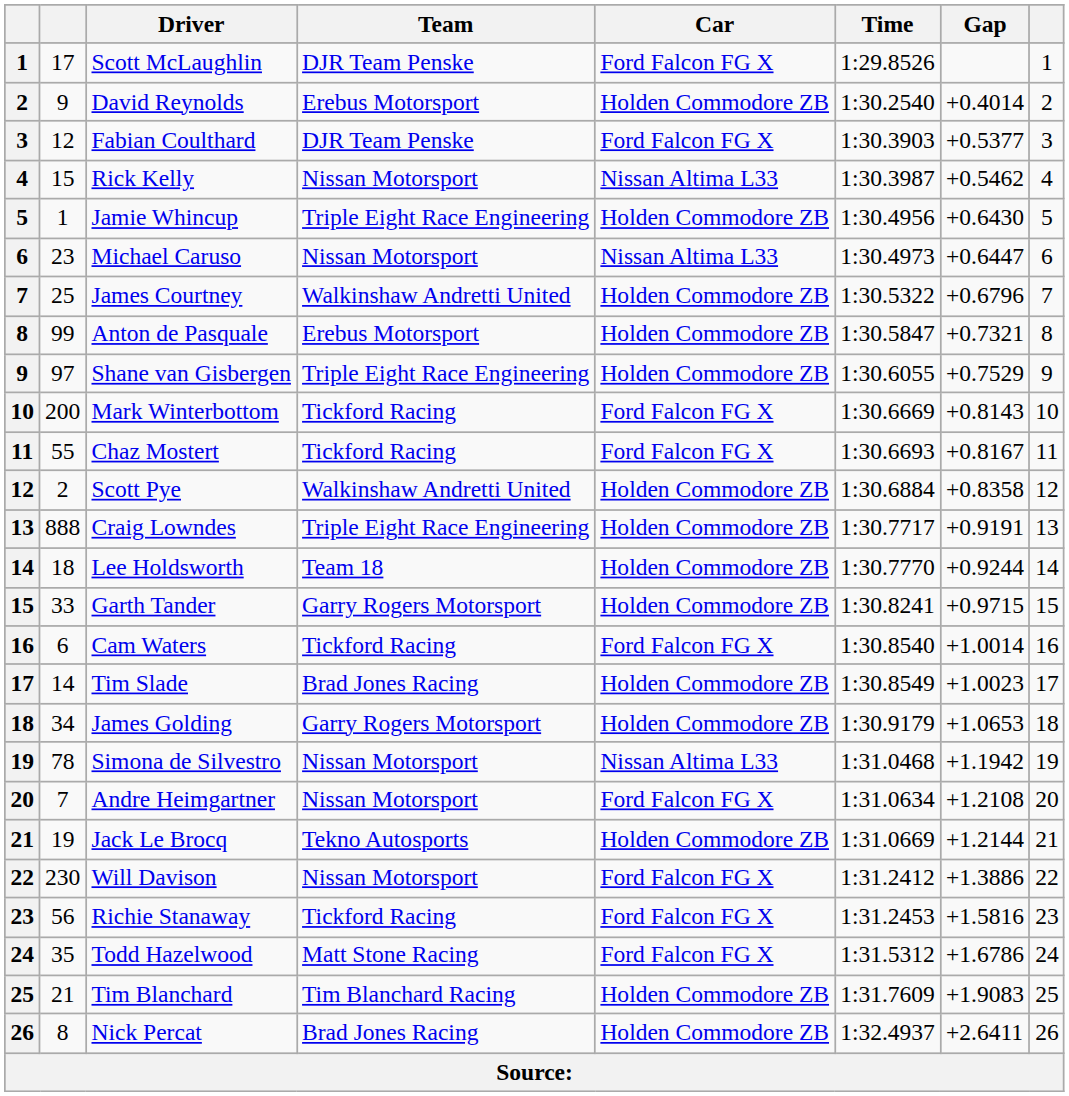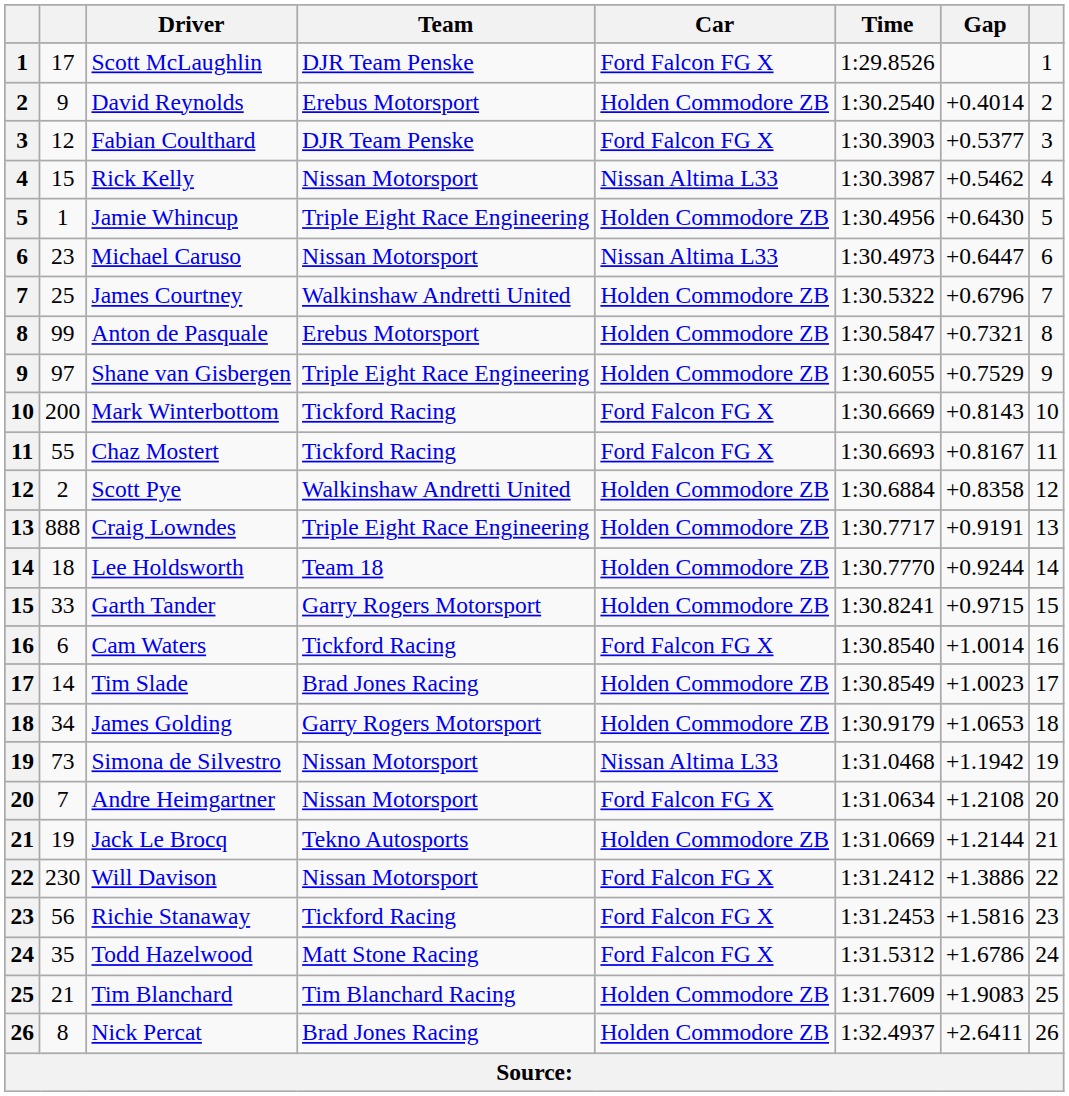 <table class="wikitable" style="font-size: 85%">
 <tr>
 <th></th>
 <th></th>
 <th>Driver</th>
 <th>Team</th>
 <th>Car</th>
 <th>Time</th>
 <th>Gap</th>
 <th></th>
 </tr>
 <tr>
 <th>1</th>
 <td align="center">17</td>
 <td> <a href='#'>Scott McLaughlin</a></td>
 <td><a href='#'>DJR Team Penske</a></td>
 <td><a href='#'>Ford Falcon FG X</a></td>
 <td>1:29.8526</td>
 <td></td>
 <td align="center">1</td>
 </tr>
 <tr>
 <th>2</th>
 <td align="center">9</td>
 <td> <a href='#'>David Reynolds</a></td>
 <td><a href='#'>Erebus Motorsport</a></td>
 <td><a href='#'>Holden Commodore ZB</a></td>
 <td>1:30.2540</td>
 <td>+0.4014</td>
 <td align="center">2</td>
 </tr>
 <tr>
 <th>3</th>
 <td align="center">12</td>
 <td> <a href='#'>Fabian Coulthard</a></td>
 <td><a href='#'>DJR Team Penske</a></td>
 <td><a href='#'>Ford Falcon FG X</a></td>
 <td>1:30.3903</td>
 <td>+0.5377</td>
 <td align="center">3</td>
 </tr>
 <tr>
 <th>4</th>
 <td align="center">15</td>
 <td> <a href='#'>Rick Kelly</a></td>
 <td><a href='#'>Nissan Motorsport</a></td>
 <td><a href='#'>Nissan Altima L33</a></td>
 <td>1:30.3987</td>
 <td>+0.5462</td>
 <td align="center">4</td>
 </tr>
 <tr>
 <th>5</th>
 <td align="center">1</td>
 <td> <a href='#'>Jamie Whincup</a></td>
 <td><a href='#'>Triple Eight Race Engineering</a></td>
 <td><a href='#'>Holden Commodore ZB</a></td>
 <td>1:30.4956</td>
 <td>+0.6430</td>
 <td align="center">5</td>
 </tr>
 <tr>
 <th>6</th>
 <td align="center">23</td>
 <td> <a href='#'>Michael Caruso</a></td>
 <td><a href='#'>Nissan Motorsport</a></td>
 <td><a href='#'>Nissan Altima L33</a></td>
 <td>1:30.4973</td>
 <td>+0.6447</td>
 <td align="center">6</td>
 </tr>
 <tr>
 <th>7</th>
 <td align="center">25</td>
 <td> <a href='#'>James Courtney</a></td>
 <td><a href='#'>Walkinshaw Andretti United</a></td>
 <td><a href='#'>Holden Commodore ZB</a></td>
 <td>1:30.5322</td>
 <td>+0.6796</td>
 <td align="center">7</td>
 </tr>
 <tr>
 <th>8</th>
 <td align="center">99</td>
 <td> <a href='#'>Anton de Pasquale</a></td>
 <td><a href='#'>Erebus Motorsport</a></td>
 <td><a href='#'>Holden Commodore ZB</a></td>
 <td>1:30.5847</td>
 <td>+0.7321</td>
 <td align="center">8</td>
 </tr>
 <tr>
 <th>9</th>
 <td align="center">97</td>
 <td> <a href='#'>Shane van Gisbergen</a></td>
 <td><a href='#'>Triple Eight Race Engineering</a></td>
 <td><a href='#'>Holden Commodore ZB</a></td>
 <td>1:30.6055</td>
 <td>+0.7529</td>
 <td align="center">9</td>
 </tr>
 <tr>
 <th>10</th>
 <td align="center">200</td>
 <td> <a href='#'>Mark Winterbottom</a></td>
 <td><a href='#'>Tickford Racing</a></td>
 <td><a href='#'>Ford Falcon FG X</a></td>
 <td>1:30.6669</td>
 <td>+0.8143</td>
 <td align="center">10</td>
 </tr>
 <tr>
 <th>11</th>
 <td align="center">55</td>
 <td> <a href='#'>Chaz Mostert</a></td>
 <td><a href='#'>Tickford Racing</a></td>
 <td><a href='#'>Ford Falcon FG X</a></td>
 <td>1:30.6693</td>
 <td>+0.8167</td>
 <td align="center">11</td>
 </tr>
 <tr>
 <th>12</th>
 <td align="center">2</td>
 <td> <a href='#'>Scott Pye</a></td>
 <td><a href='#'>Walkinshaw Andretti United</a></td>
 <td><a href='#'>Holden Commodore ZB</a></td>
 <td>1:30.6884</td>
 <td>+0.8358</td>
 <td align="center">12</td>
 </tr>
 <tr>
 <th>13</th>
 <td align="center">888</td>
 <td> <a href='#'>Craig Lowndes</a></td>
 <td><a href='#'>Triple Eight Race Engineering</a></td>
 <td><a href='#'>Holden Commodore ZB</a></td>
 <td>1:30.7717</td>
 <td>+0.9191</td>
 <td align="center">13</td>
 </tr>
 <tr>
 <th>14</th>
 <td align="center">18</td>
 <td> <a href='#'>Lee Holdsworth</a></td>
 <td><a href='#'>Team 18</a></td>
 <td><a href='#'>Holden Commodore ZB</a></td>
 <td>1:30.7770</td>
 <td>+0.9244</td>
 <td align="center">14</td>
 </tr>
 <tr>
 <th>15</th>
 <td align="center">33</td>
 <td> <a href='#'>Garth Tander</a></td>
 <td><a href='#'>Garry Rogers Motorsport</a></td>
 <td><a href='#'>Holden Commodore ZB</a></td>
 <td>1:30.8241</td>
 <td>+0.9715</td>
 <td align="center">15</td>
 </tr>
 <tr>
 <th>16</th>
 <td align="center">6</td>
 <td> <a href='#'>Cam Waters</a></td>
 <td><a href='#'>Tickford Racing</a></td>
 <td><a href='#'>Ford Falcon FG X</a></td>
 <td>1:30.8540</td>
 <td>+1.0014</td>
 <td align="center">16</td>
 </tr>
 <tr>
 <th>17</th>
 <td align="center">14</td>
 <td> <a href='#'>Tim Slade</a></td>
 <td><a href='#'>Brad Jones Racing</a></td>
 <td><a href='#'>Holden Commodore ZB</a></td>
 <td>1:30.8549</td>
 <td>+1.0023</td>
 <td align="center">17</td>
 </tr>
 <tr>
 <th>18</th>
 <td align="center">34</td>
 <td> <a href='#'>James Golding</a></td>
 <td><a href='#'>Garry Rogers Motorsport</a></td>
 <td><a href='#'>Holden Commodore ZB</a></td>
 <td>1:30.9179</td>
 <td>+1.0653</td>
 <td align="center">18</td>
 </tr>
 <tr>
 <th>19</th>
-<td align="center">78</td>
+<td align="center">73</td>
 <td> <a href='#'>Simona de Silvestro</a></td>
 <td><a href='#'>Nissan Motorsport</a></td>
 <td><a href='#'>Nissan Altima L33</a></td>
 <td>1:31.0468</td>
 <td>+1.1942</td>
 <td align="center">19</td>
 </tr>
 <tr>
 <th>20</th>
 <td align="center">7</td>
 <td> <a href='#'>Andre Heimgartner</a></td>
 <td><a href='#'>Nissan Motorsport</a></td>
 <td><a href='#'>Ford Falcon FG X</a></td>
 <td>1:31.0634</td>
 <td>+1.2108</td>
 <td align="center">20</td>
 </tr>
 <tr>
 <th>21</th>
 <td align="center">19</td>
 <td> <a href='#'>Jack Le Brocq</a></td>
 <td><a href='#'>Tekno Autosports</a></td>
 <td><a href='#'>Holden Commodore ZB</a></td>
 <td>1:31.0669</td>
 <td>+1.2144</td>
 <td align="center">21</td>
 </tr>
 <tr>
 <th>22</th>
 <td align="center">230</td>
 <td> <a href='#'>Will Davison</a></td>
 <td><a href='#'>Nissan Motorsport</a></td>
 <td><a href='#'>Ford Falcon FG X</a></td>
 <td>1:31.2412</td>
 <td>+1.3886</td>
 <td align="center">22</td>
 </tr>
 <tr>
 <th>23</th>
 <td align="center">56</td>
 <td> <a href='#'>Richie Stanaway</a></td>
 <td><a href='#'>Tickford Racing</a></td>
 <td><a href='#'>Ford Falcon FG X</a></td>
 <td>1:31.2453</td>
 <td>+1.5816</td>
 <td align="center">23</td>
 </tr>
 <tr>
 <th>24</th>
 <td align="center">35</td>
 <td> <a href='#'>Todd Hazelwood</a></td>
 <td><a href='#'>Matt Stone Racing</a></td>
 <td><a href='#'>Ford Falcon FG X</a></td>
 <td>1:31.5312</td>
 <td>+1.6786</td>
 <td align="center">24</td>
 </tr>
 <tr>
 <th>25</th>
 <td align="center">21</td>
 <td> <a href='#'>Tim Blanchard</a></td>
 <td><a href='#'>Tim Blanchard Racing</a></td>
 <td><a href='#'>Holden Commodore ZB</a></td>
 <td>1:31.7609</td>
 <td>+1.9083</td>
 <td align="center">25</td>
 </tr>
 <tr>
 <th>26</th>
 <td align="center">8</td>
 <td> <a href='#'>Nick Percat</a></td>
 <td><a href='#'>Brad Jones Racing</a></td>
 <td><a href='#'>Holden Commodore ZB</a></td>
 <td>1:32.4937</td>
 <td>+2.6411</td>
 <td align="center">26</td>
 </tr>
 <tr>
 <th colspan="8">Source:</th>
 </tr>
 </table>
